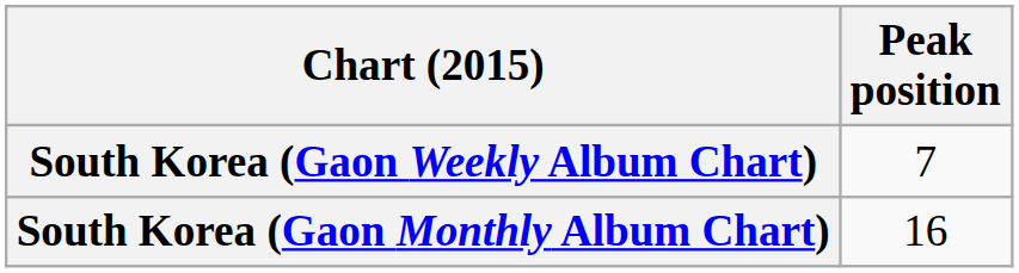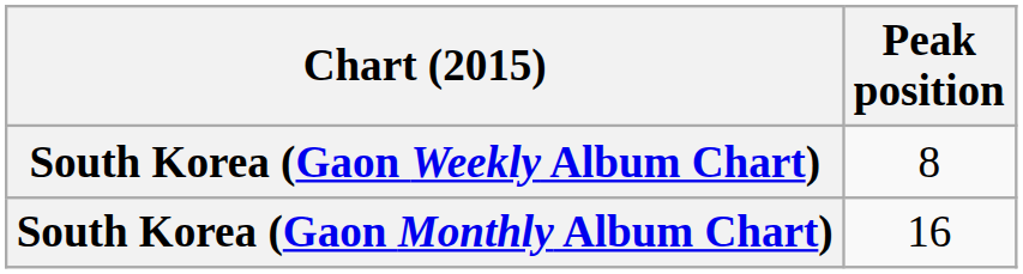 <table class="wikitable sortable plainrowheaders" style="text-align:center;">
 <tr>
 <th>Chart (2015)</th>
 <th>Peak<br>position</th>
 </tr>
 <tr>
 <th scope="row">South Korea (<a href='#'>Gaon <em>Weekly</em> Album Chart</a>)</th>
-<td>7</td>
+<td>8</td>
 </tr>
 <tr>
 <th scope="row">South Korea (<a href='#'>Gaon <em>Monthly</em> Album Chart</a>)</th>
 <td>16</td>
 </tr>
 </table>
